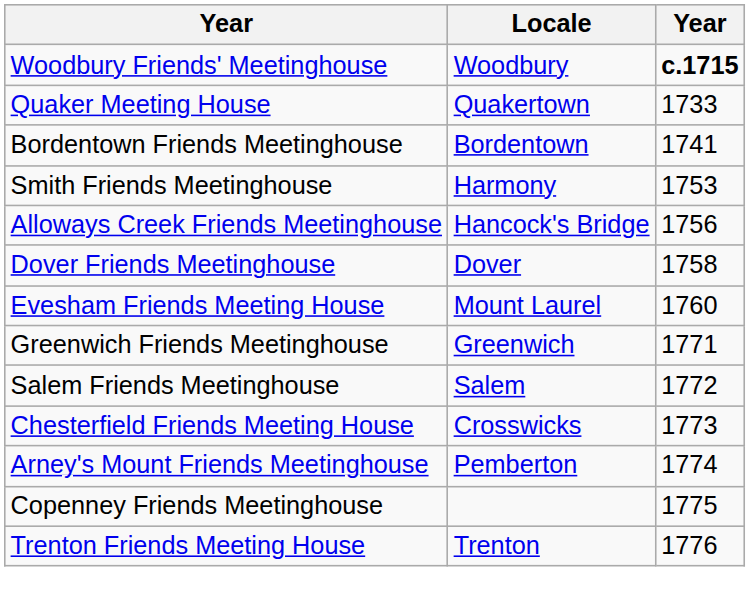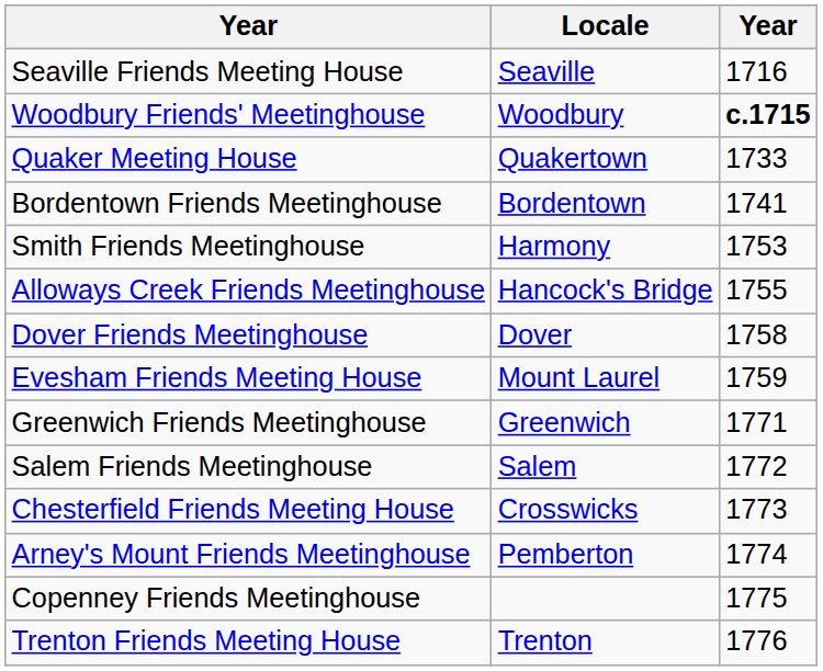 <table class="wikitable sortable">
 <tr>
 <th>Year</th>
 <th>Locale</th>
 <th>Year</th>
+</tr>
+<tr>
+<td>Seaville Friends Meeting House</td>
+<td><a href='#'>Seaville</a></td>
+<td>1716</td>
 </tr>
 <tr>
 <td><a href='#'>Woodbury Friends' Meetinghouse</a></td>
 <td><a href='#'>Woodbury</a></td>
 <td><strong>c.1715</strong></td>
 </tr>
 <tr>
 <td><a href='#'>Quaker Meeting House</a></td>
 <td><a href='#'>Quakertown</a></td>
 <td>1733</td>
 </tr>
 <tr>
 <td>Bordentown Friends Meetinghouse</td>
 <td><a href='#'>Bordentown</a></td>
 <td>1741</td>
 </tr>
 <tr>
 <td>Smith Friends Meetinghouse</td>
 <td><a href='#'>Harmony</a></td>
 <td>1753</td>
 </tr>
 <tr>
 <td><a href='#'>Alloways Creek Friends Meetinghouse</a></td>
 <td><a href='#'>Hancock's Bridge</a></td>
-<td>1756</td>
+<td>1755</td>
 </tr>
 <tr>
 <td><a href='#'>Dover Friends Meetinghouse</a></td>
 <td><a href='#'>Dover</a></td>
 <td>1758</td>
 </tr>
 <tr>
 <td><a href='#'>Evesham Friends Meeting House</a></td>
 <td><a href='#'>Mount Laurel</a></td>
-<td>1760</td>
+<td>1759</td>
 </tr>
 <tr>
 <td>Greenwich Friends Meetinghouse</td>
 <td><a href='#'>Greenwich</a></td>
 <td>1771 </td>
 </tr>
 <tr>
 <td>Salem Friends Meetinghouse</td>
 <td><a href='#'>Salem</a></td>
 <td>1772</td>
 </tr>
 <tr>
 <td><a href='#'>Chesterfield Friends Meeting House</a></td>
 <td><a href='#'>Crosswicks</a></td>
 <td>1773 </td>
 </tr>
 <tr>
 <td><a href='#'>Arney's Mount Friends Meetinghouse</a></td>
 <td><a href='#'>Pemberton</a></td>
 <td>1774</td>
 </tr>
 <tr>
 <td>Copenney Friends Meetinghouse</td>
 <td></td>
 <td>1775</td>
 </tr>
 <tr>
 <td><a href='#'>Trenton Friends Meeting House</a></td>
 <td><a href='#'>Trenton</a></td>
 <td>1776</td>
 </tr>
 </table>
